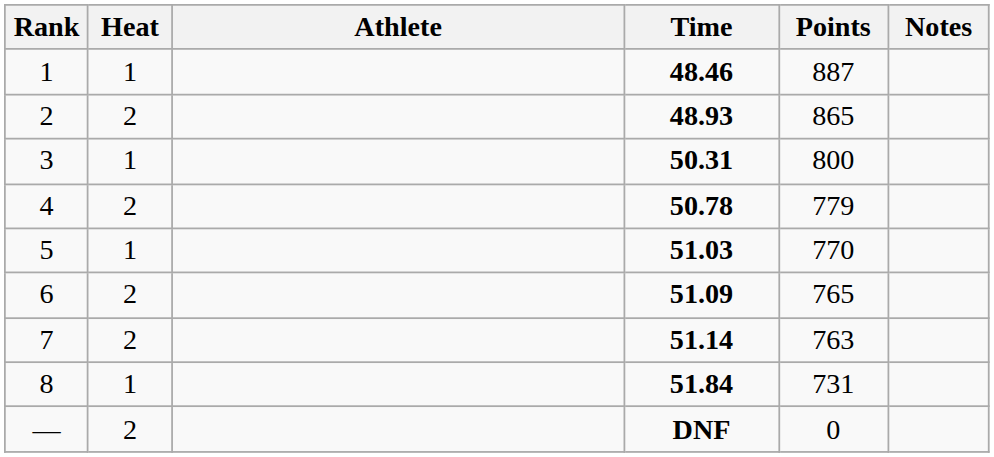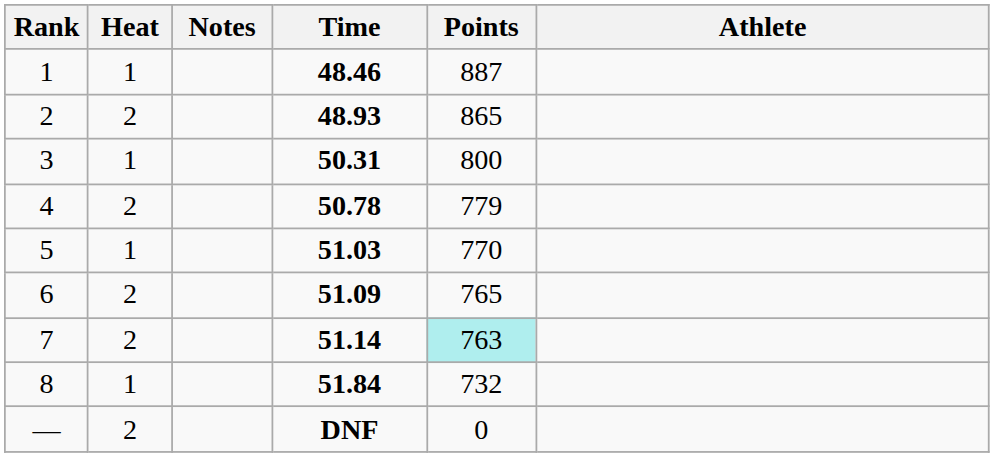 <table class="wikitable" style="text-align:center">
 <tr>
 <th width=40>Rank</th>
 <th width=40>Heat</th>
-<th width=250>Athlete</th>
+<th width=50>Notes</th>
 <th width=80>Time</th>
 <th width=55>Points</th>
-<th width=50>Notes</th>
+<th width=250>Athlete</th>
 </tr>
 <tr>
 <td>1</td>
 <td>1</td>
-<td align="left"></td>
+<td></td>
 <td><strong>48.46</strong></td>
 <td>887</td>
-<td></td>
+<td align="left"></td>
 </tr>
 <tr>
 <td>2</td>
 <td>2</td>
-<td align="left"></td>
+<td></td>
 <td><strong>48.93</strong></td>
 <td>865</td>
-<td></td>
+<td align="left"></td>
 </tr>
 <tr>
 <td>3</td>
 <td>1</td>
-<td align="left"></td>
+<td></td>
 <td><strong>50.31</strong></td>
 <td>800</td>
-<td></td>
+<td align="left"></td>
 </tr>
 <tr>
 <td>4</td>
 <td>2</td>
-<td align="left"></td>
+<td></td>
 <td><strong>50.78</strong></td>
 <td>779</td>
-<td></td>
+<td align="left"></td>
 </tr>
 <tr>
 <td>5</td>
 <td>1</td>
-<td align="left"></td>
+<td></td>
 <td><strong>51.03</strong></td>
 <td>770</td>
-<td></td>
+<td align="left"></td>
 </tr>
 <tr>
 <td>6</td>
 <td>2</td>
-<td align="left"></td>
+<td></td>
 <td><strong>51.09</strong></td>
 <td>765</td>
-<td></td>
+<td align="left"></td>
 </tr>
 <tr>
 <td>7</td>
 <td>2</td>
+<td></td>
+<td><strong>51.14</strong></td>
+<td style="background: paleturquoise;">763</td>
 <td align="left"></td>
-<td><strong>51.14</strong></td>
-<td>763</td>
-<td></td>
 </tr>
 <tr>
 <td>8</td>
 <td>1</td>
+<td></td>
+<td><strong>51.84</strong></td>
+<td>732</td>
 <td align="left"></td>
-<td><strong>51.84</strong></td>
-<td>731</td>
-<td></td>
 </tr>
 <tr>
 <td>—</td>
 <td>2</td>
-<td align="left"></td>
+<td></td>
 <td><strong>DNF </strong></td>
 <td>0</td>
-<td></td>
+<td align="left"></td>
 </tr>
 </table>
